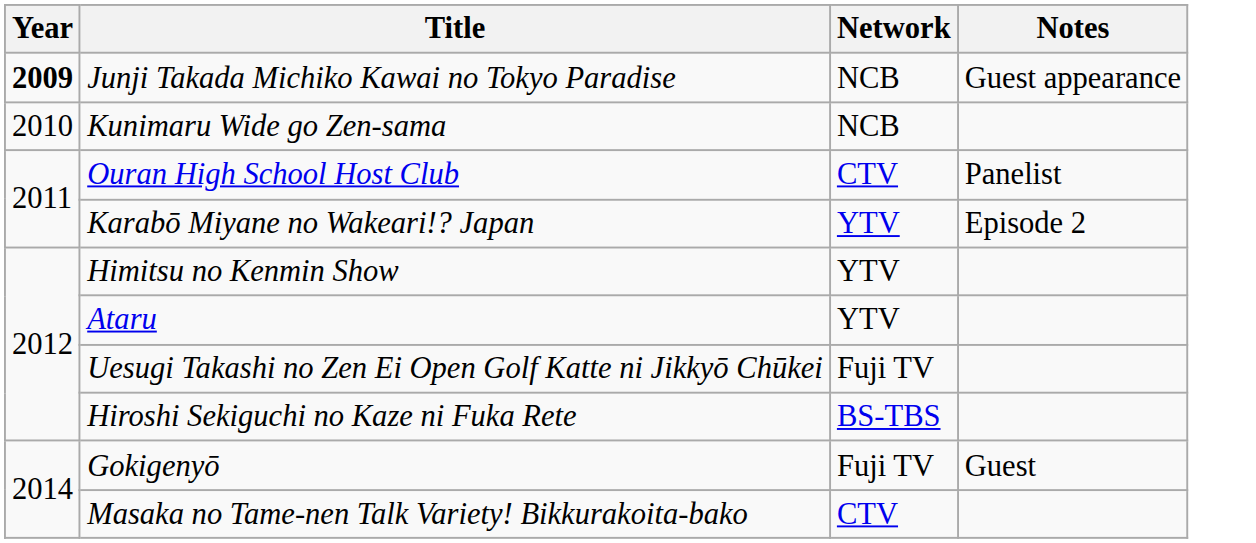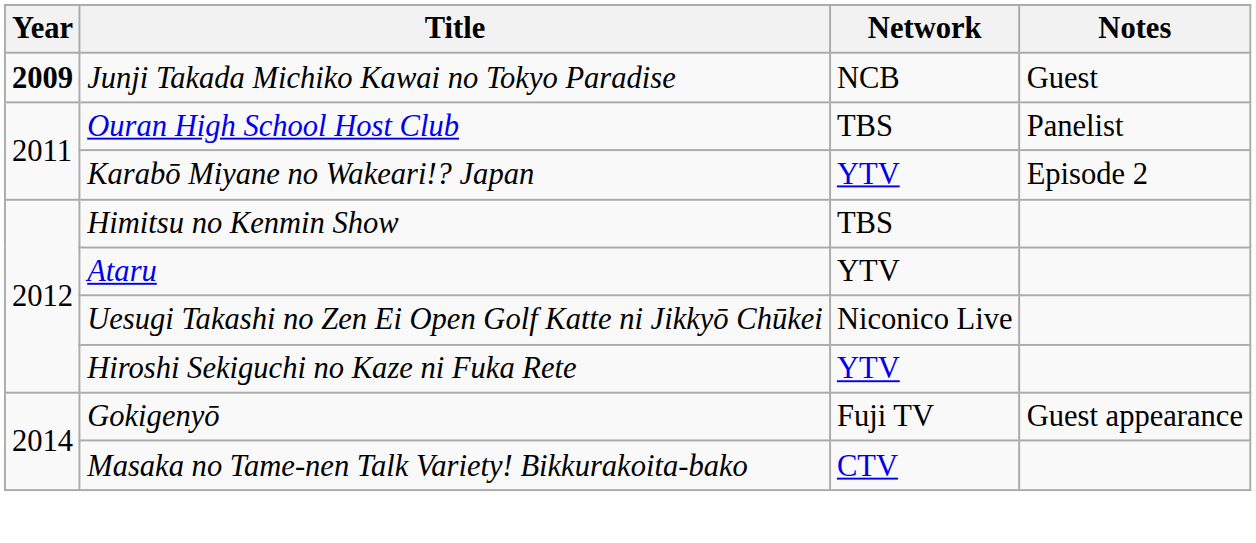 <table class="wikitable">
 <tr>
 <th>Year</th>
 <th>Title</th>
 <th>Network</th>
 <th>Notes</th>
 </tr>
 <tr>
 <td><strong>2009</strong></td>
 <td><em>Junji Takada Michiko Kawai no Tokyo Paradise</em></td>
 <td>NCB</td>
-<td>Guest appearance</td>
-</tr>
-<tr>
-<td>2010</td>
-<td><em>Kunimaru Wide go Zen-sama</em></td>
-<td>NCB</td>
-<td></td>
+<td>Guest</td>
 </tr>
 <tr>
 <td rowspan="2">2011</td>
 <td><em><a href='#'>Ouran High School Host Club</a></em></td>
-<td><a href='#'>CTV</a></td>
+<td>TBS</td>
 <td>Panelist</td>
 </tr>
 <tr>
 <td><em>Karabō Miyane no Wakeari!? Japan</em></td>
 <td><a href='#'>YTV</a></td>
 <td>Episode 2</td>
 </tr>
 <tr>
 <td rowspan="4">2012</td>
 <td><em>Himitsu no Kenmin Show</em></td>
-<td>YTV</td>
+<td>TBS</td>
 <td></td>
 </tr>
 <tr>
 <td><em><a href='#'>Ataru</a></em></td>
 <td>YTV</td>
 <td></td>
 </tr>
 <tr>
 <td><em>Uesugi Takashi no Zen Ei Open Golf Katte ni Jikkyō Chūkei</em></td>
-<td>Fuji TV</td>
+<td>Niconico Live</td>
 <td></td>
 </tr>
 <tr>
 <td><em>Hiroshi Sekiguchi no Kaze ni Fuka Rete</em></td>
-<td><a href='#'>BS-TBS</a></td>
+<td><a href='#'>YTV</a></td>
 <td></td>
 </tr>
 <tr>
 <td rowspan="2">2014</td>
 <td><em>Gokigenyō</em></td>
 <td>Fuji TV</td>
-<td>Guest</td>
+<td>Guest appearance</td>
 </tr>
 <tr>
 <td><em>Masaka no Tame-nen Talk Variety! Bikkurakoita-bako</em></td>
 <td><a href='#'>CTV</a></td>
 <td></td>
 </tr>
 </table>
